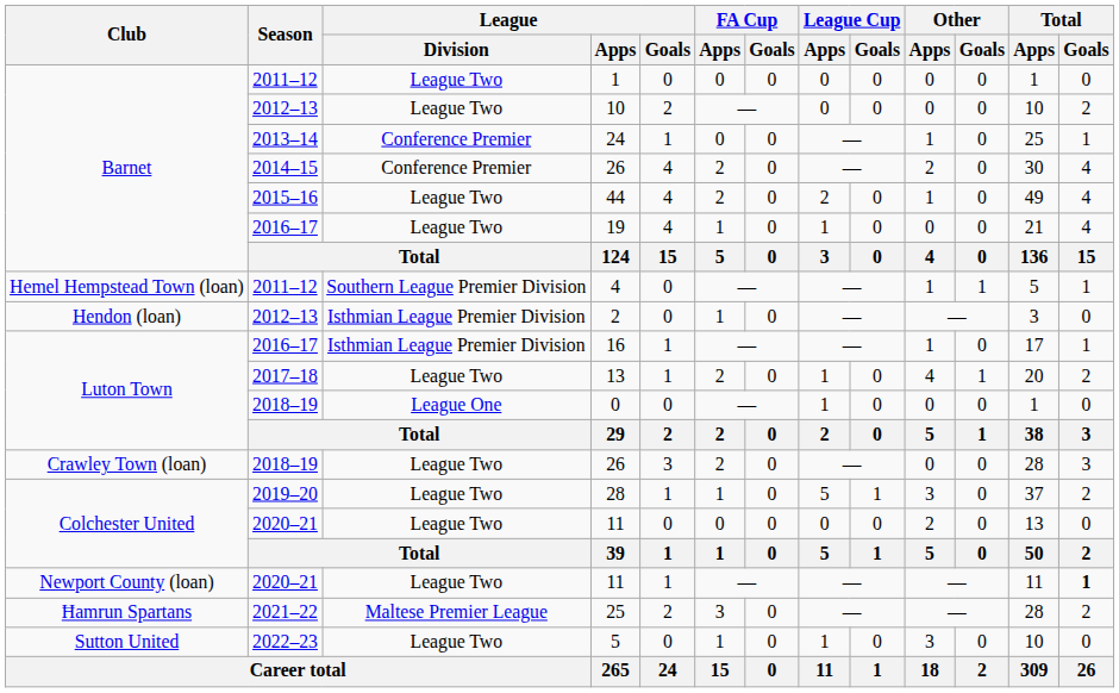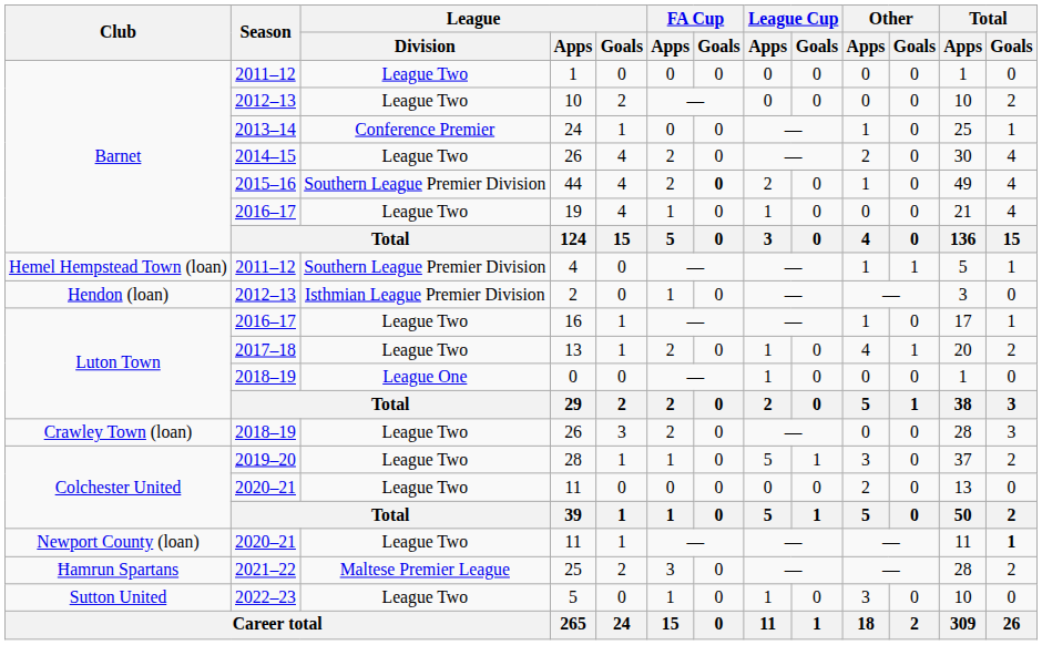 <table class=wikitable style=text-align:center>
 <tr>
 <th rowspan=2>Club</th>
 <th rowspan=2>Season</th>
 <th colspan=3>League</th>
 <th colspan=2><a href='#'>FA Cup</a></th>
 <th colspan=2><a href='#'>League Cup</a></th>
 <th colspan=2>Other</th>
 <th colspan=2>Total</th>
 </tr>
 <tr>
 <th>Division</th>
 <th>Apps</th>
 <th>Goals</th>
 <th>Apps</th>
 <th>Goals</th>
 <th>Apps</th>
 <th>Goals</th>
 <th>Apps</th>
 <th>Goals</th>
 <th>Apps</th>
 <th>Goals</th>
 </tr>
 <tr>
 <td rowspan=7><a href='#'>Barnet</a></td>
 <td><a href='#'>2011–12</a></td>
 <td><a href='#'>League Two</a></td>
 <td>1</td>
 <td>0</td>
 <td>0</td>
 <td>0</td>
 <td>0</td>
 <td>0</td>
 <td>0</td>
 <td>0</td>
 <td>1</td>
 <td>0</td>
 </tr>
 <tr>
 <td><a href='#'>2012–13</a></td>
 <td>League Two</td>
 <td>10</td>
 <td>2</td>
 <td colspan=2>—</td>
 <td>0</td>
 <td>0</td>
 <td>0</td>
 <td>0</td>
 <td>10</td>
 <td>2</td>
 </tr>
 <tr>
 <td><a href='#'>2013–14</a></td>
 <td><a href='#'>Conference Premier</a></td>
 <td>24</td>
 <td>1</td>
 <td>0</td>
 <td>0</td>
 <td colspan=2>—</td>
 <td>1</td>
 <td>0</td>
 <td>25</td>
 <td>1</td>
 </tr>
 <tr>
 <td><a href='#'>2014–15</a></td>
-<td>Conference Premier</td>
+<td>League Two</td>
 <td>26</td>
 <td>4</td>
 <td>2</td>
 <td>0</td>
 <td colspan=2>—</td>
 <td>2</td>
 <td>0</td>
 <td>30</td>
 <td>4</td>
 </tr>
 <tr>
 <td><a href='#'>2015–16</a></td>
-<td>League Two</td>
+<td><a href='#'>Southern League</a> Premier Division</td>
 <td>44</td>
 <td>4</td>
 <td>2</td>
-<td>0</td>
+<td><strong>0</strong></td>
 <td>2</td>
 <td>0</td>
 <td>1</td>
 <td>0</td>
 <td>49</td>
 <td>4</td>
 </tr>
 <tr>
 <td><a href='#'>2016–17</a></td>
 <td>League Two</td>
 <td>19</td>
 <td>4</td>
 <td>1</td>
 <td>0</td>
 <td>1</td>
 <td>0</td>
 <td>0</td>
 <td>0</td>
 <td>21</td>
 <td>4</td>
 </tr>
 <tr>
 <th colspan=2>Total</th>
 <th>124</th>
 <th>15</th>
 <th>5</th>
 <th>0</th>
 <th>3</th>
 <th>0</th>
 <th>4</th>
 <th>0</th>
 <th>136</th>
 <th>15</th>
 </tr>
 <tr>
 <td><a href='#'>Hemel Hempstead Town</a> (loan)</td>
 <td><a href='#'>2011–12</a></td>
 <td><a href='#'>Southern League</a> Premier Division</td>
 <td>4</td>
 <td>0</td>
 <td colspan=2>—</td>
 <td colspan=2>—</td>
 <td>1</td>
 <td>1</td>
 <td>5</td>
 <td>1</td>
 </tr>
 <tr>
 <td><a href='#'>Hendon</a> (loan)</td>
 <td><a href='#'>2012–13</a></td>
 <td><a href='#'>Isthmian League</a> Premier Division</td>
 <td>2</td>
 <td>0</td>
 <td>1</td>
 <td>0</td>
 <td colspan=2>—</td>
 <td colspan=2>—</td>
 <td>3</td>
 <td>0</td>
 </tr>
 <tr>
 <td rowspan=4><a href='#'>Luton Town</a></td>
 <td><a href='#'>2016–17</a></td>
-<td><a href='#'>Isthmian League</a> Premier Division</td>
+<td>League Two</td>
 <td>16</td>
 <td>1</td>
 <td colspan=2>—</td>
 <td colspan=2>—</td>
 <td>1</td>
 <td>0</td>
 <td>17</td>
 <td>1</td>
 </tr>
 <tr>
 <td><a href='#'>2017–18</a></td>
 <td>League Two</td>
 <td>13</td>
 <td>1</td>
 <td>2</td>
 <td>0</td>
 <td>1</td>
 <td>0</td>
 <td>4</td>
 <td>1</td>
 <td>20</td>
 <td>2</td>
 </tr>
 <tr>
 <td><a href='#'>2018–19</a></td>
 <td><a href='#'>League One</a></td>
 <td>0</td>
 <td>0</td>
 <td colspan=2>—</td>
 <td>1</td>
 <td>0</td>
 <td>0</td>
 <td>0</td>
 <td>1</td>
 <td>0</td>
 </tr>
 <tr>
 <th colspan=2>Total</th>
 <th>29</th>
 <th>2</th>
 <th>2</th>
 <th>0</th>
 <th>2</th>
 <th>0</th>
 <th>5</th>
 <th>1</th>
 <th>38</th>
 <th>3</th>
 </tr>
 <tr>
 <td><a href='#'>Crawley Town</a> (loan)</td>
 <td><a href='#'>2018–19</a></td>
 <td>League Two</td>
 <td>26</td>
 <td>3</td>
 <td>2</td>
 <td>0</td>
 <td colspan=2>—</td>
 <td>0</td>
 <td>0</td>
 <td>28</td>
 <td>3</td>
 </tr>
 <tr>
 <td rowspan=3><a href='#'>Colchester United</a></td>
 <td><a href='#'>2019–20</a></td>
 <td>League Two</td>
 <td>28</td>
 <td>1</td>
 <td>1</td>
 <td>0</td>
 <td>5</td>
 <td>1</td>
 <td>3</td>
 <td>0</td>
 <td>37</td>
 <td>2</td>
 </tr>
 <tr>
 <td><a href='#'>2020–21</a></td>
 <td>League Two</td>
 <td>11</td>
 <td>0</td>
 <td>0</td>
 <td>0</td>
 <td>0</td>
 <td>0</td>
 <td>2</td>
 <td>0</td>
 <td>13</td>
 <td>0</td>
 </tr>
 <tr>
 <th colspan=2>Total</th>
 <th>39</th>
 <th>1</th>
 <th>1</th>
 <th>0</th>
 <th>5</th>
 <th>1</th>
 <th>5</th>
 <th>0</th>
 <th>50</th>
 <th>2</th>
 </tr>
 <tr>
 <td><a href='#'>Newport County</a> (loan)</td>
 <td><a href='#'>2020–21</a></td>
 <td>League Two</td>
 <td>11</td>
 <td>1</td>
 <td colspan=2>—</td>
 <td colspan=2>—</td>
 <td colspan=2>—</td>
 <td>11</td>
 <td><strong>1</strong></td>
 </tr>
 <tr>
 <td><a href='#'>Ħamrun Spartans</a></td>
 <td><a href='#'>2021–22</a></td>
 <td><a href='#'>Maltese Premier League</a></td>
 <td>25</td>
 <td>2</td>
 <td>3</td>
 <td>0</td>
 <td colspan=2>—</td>
 <td colspan=2>—</td>
 <td>28</td>
 <td>2</td>
 </tr>
 <tr>
 <td><a href='#'>Sutton United</a></td>
 <td><a href='#'>2022–23</a></td>
 <td>League Two</td>
 <td>5</td>
 <td>0</td>
 <td>1</td>
 <td>0</td>
 <td>1</td>
 <td>0</td>
 <td>3</td>
 <td>0</td>
 <td>10</td>
 <td>0</td>
 </tr>
 <tr>
 <th colspan=3>Career total</th>
 <th>265</th>
 <th>24</th>
 <th>15</th>
 <th>0</th>
 <th>11</th>
 <th>1</th>
 <th>18</th>
 <th>2</th>
 <th>309</th>
 <th>26</th>
 </tr>
 </table>
